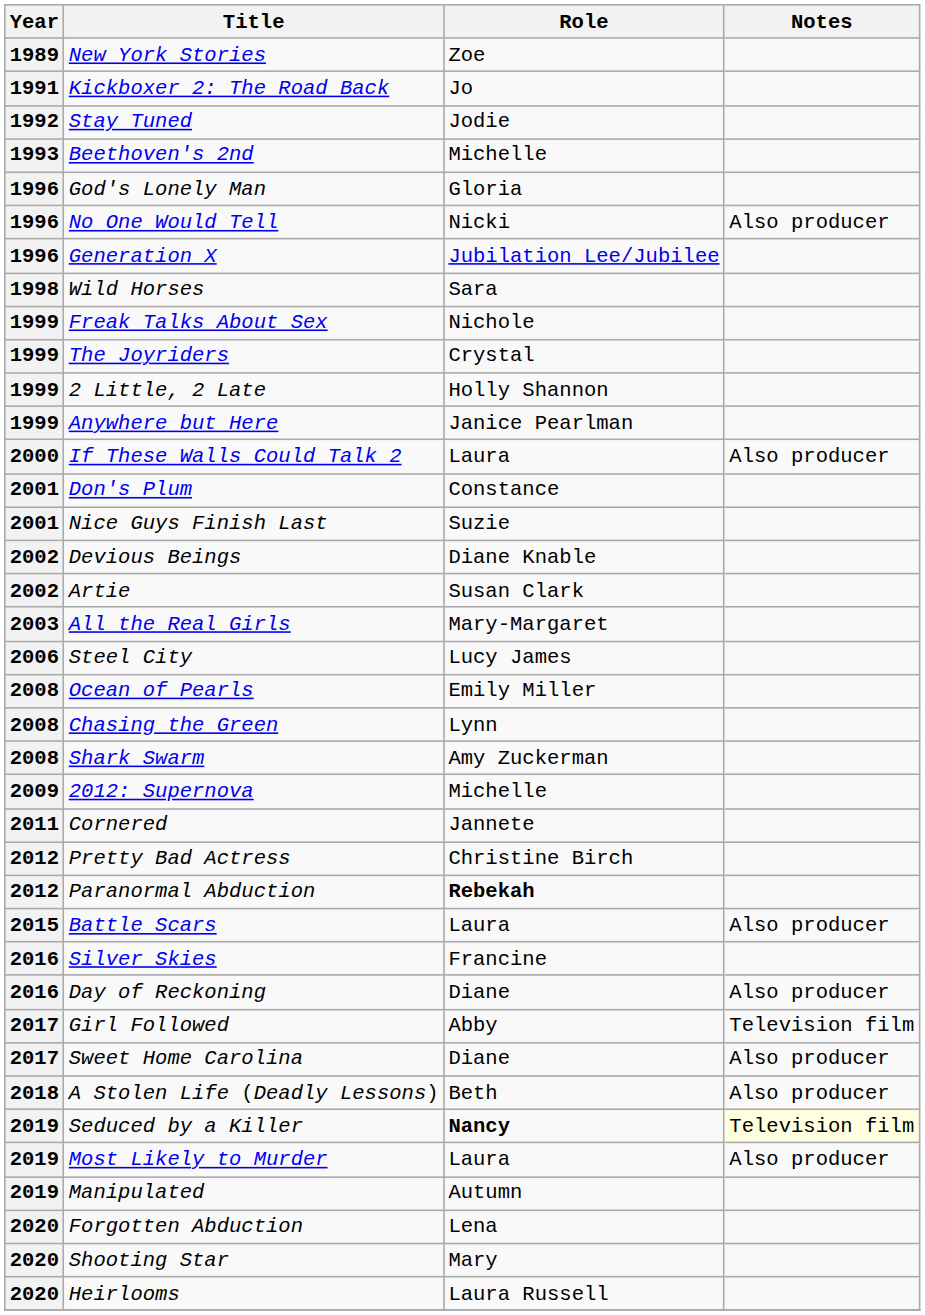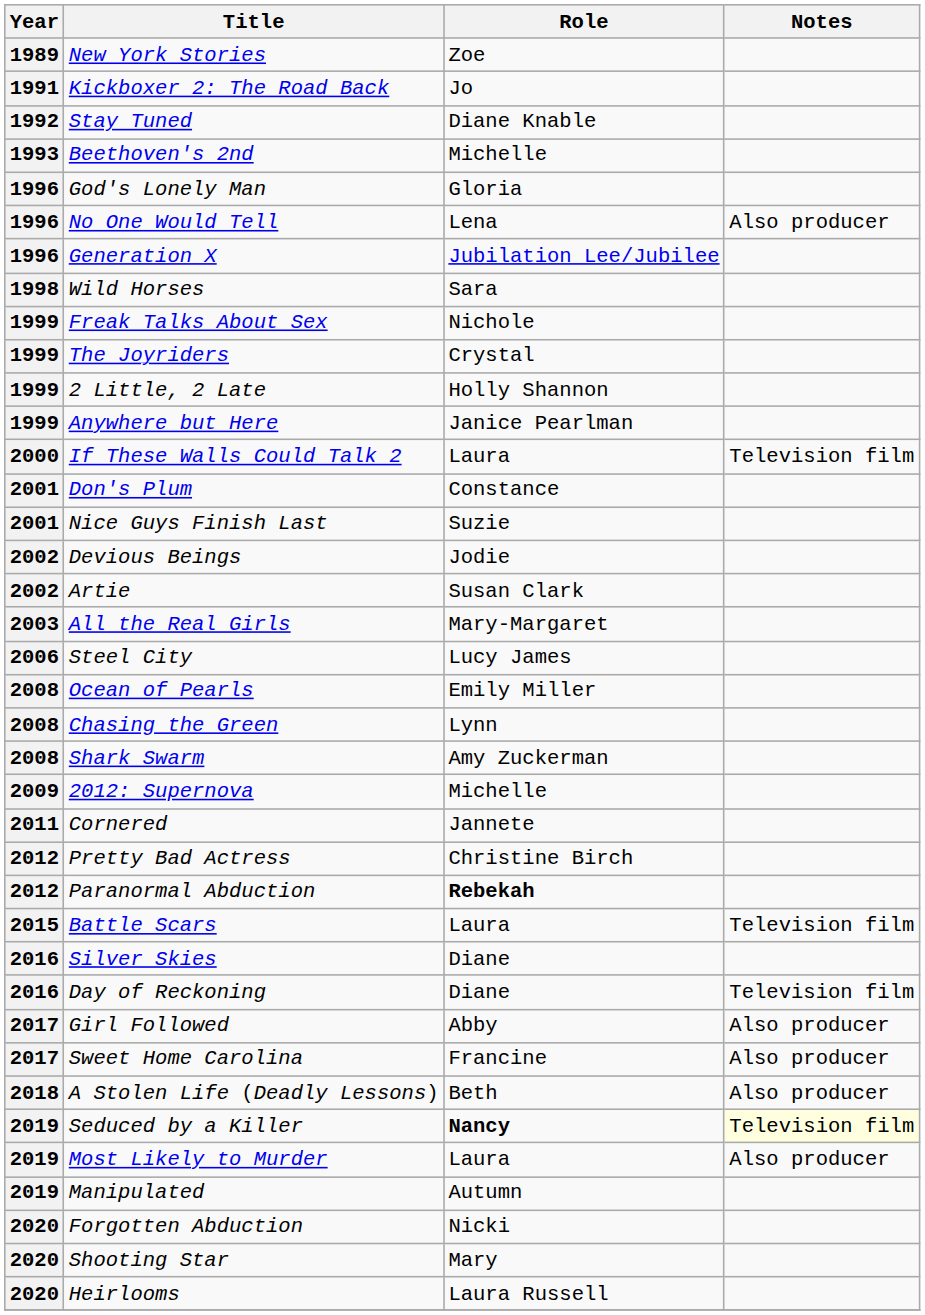 <table class="wikitable sortable plainrowheaders">
 <tr>
 <th>Year</th>
 <th>Title</th>
 <th>Role</th>
 <th class="unsortable">Notes</th>
 </tr>
 <tr>
 <th scope="row">1989</th>
 <td><em><a href='#'>New York Stories</a></em></td>
 <td>Zoe</td>
 <td></td>
 </tr>
 <tr>
 <th scope="row">1991</th>
 <td><em><a href='#'>Kickboxer 2: The Road Back</a></em></td>
 <td>Jo</td>
 <td></td>
 </tr>
 <tr>
 <th scope="row">1992</th>
 <td><em><a href='#'>Stay Tuned</a></em></td>
-<td>Jodie</td>
+<td>Diane Knable</td>
 <td></td>
 </tr>
 <tr>
 <th scope="row">1993</th>
 <td><em><a href='#'>Beethoven's 2nd</a></em></td>
 <td>Michelle</td>
 <td></td>
 </tr>
 <tr>
 <th scope="row">1996</th>
 <td><em>God's Lonely Man</em></td>
 <td>Gloria</td>
 <td></td>
 </tr>
 <tr>
 <th scope="row">1996</th>
 <td><em><a href='#'>No One Would Tell</a></em></td>
-<td>Nicki</td>
+<td>Lena</td>
 <td>Also producer</td>
 </tr>
 <tr>
 <th scope="row">1996</th>
 <td><em><a href='#'>Generation X</a></em></td>
 <td><a href='#'>Jubilation Lee/Jubilee</a></td>
 <td></td>
 </tr>
 <tr>
 <th scope="row">1998</th>
 <td><em>Wild Horses</em></td>
 <td>Sara</td>
 <td></td>
 </tr>
 <tr>
 <th scope="row">1999</th>
 <td><em><a href='#'>Freak Talks About Sex</a></em></td>
 <td>Nichole</td>
 <td></td>
 </tr>
 <tr>
 <th scope="row">1999</th>
 <td><em><a href='#'>The Joyriders</a></em></td>
 <td>Crystal</td>
 <td></td>
 </tr>
 <tr>
 <th scope="row">1999</th>
 <td><em>2 Little, 2 Late</em></td>
 <td>Holly Shannon</td>
 <td></td>
 </tr>
 <tr>
 <th scope="row">1999</th>
 <td><em><a href='#'>Anywhere but Here</a></em></td>
 <td>Janice Pearlman</td>
 <td></td>
 </tr>
 <tr>
 <th scope="row">2000</th>
 <td><em><a href='#'>If These Walls Could Talk 2</a></em></td>
 <td>Laura</td>
-<td>Also producer</td>
+<td>Television film</td>
 </tr>
 <tr>
 <th scope="row">2001</th>
 <td><em><a href='#'>Don's Plum</a></em></td>
 <td>Constance</td>
 <td></td>
 </tr>
 <tr>
 <th scope="row">2001</th>
 <td><em>Nice Guys Finish Last</em></td>
 <td>Suzie</td>
 <td></td>
 </tr>
 <tr>
 <th scope="row">2002</th>
 <td><em>Devious Beings</em></td>
-<td>Diane Knable</td>
+<td>Jodie</td>
 <td></td>
 </tr>
 <tr>
 <th scope="row">2002</th>
 <td><em>Artie</em></td>
 <td>Susan Clark</td>
 <td></td>
 </tr>
 <tr>
 <th scope="row">2003</th>
 <td><em><a href='#'>All the Real Girls</a></em></td>
 <td>Mary-Margaret</td>
 <td></td>
 </tr>
 <tr>
 <th scope="row">2006</th>
 <td><em>Steel City</em></td>
 <td>Lucy James</td>
 <td></td>
 </tr>
 <tr>
 <th scope="row">2008</th>
 <td><em><a href='#'>Ocean of Pearls</a></em></td>
 <td>Emily Miller</td>
 <td></td>
 </tr>
 <tr>
 <th scope="row">2008</th>
 <td><em><a href='#'>Chasing the Green</a></em></td>
 <td>Lynn</td>
 <td></td>
 </tr>
 <tr>
 <th scope="row">2008</th>
 <td><em><a href='#'>Shark Swarm</a></em></td>
 <td>Amy Zuckerman</td>
 <td></td>
 </tr>
 <tr>
 <th scope="row">2009</th>
 <td><em><a href='#'>2012: Supernova</a></em></td>
 <td>Michelle</td>
 <td></td>
 </tr>
 <tr>
 <th scope="row">2011</th>
 <td><em>Cornered</em></td>
 <td>Jannete</td>
 <td></td>
 </tr>
 <tr>
 <th scope="row">2012</th>
 <td><em>Pretty Bad Actress</em></td>
 <td>Christine Birch</td>
 <td></td>
 </tr>
 <tr>
 <th scope="row">2012</th>
 <td><em>Paranormal Abduction</em></td>
 <td><strong>Rebekah</strong></td>
 <td></td>
 </tr>
 <tr>
 <th scope="row">2015</th>
 <td><em><a href='#'>Battle Scars</a></em></td>
 <td>Laura</td>
-<td>Also producer</td>
+<td>Television film</td>
 </tr>
 <tr>
 <th scope="row">2016</th>
 <td><em><a href='#'>Silver Skies</a></em></td>
-<td>Francine</td>
+<td>Diane</td>
 <td></td>
 </tr>
 <tr>
 <th scope="row">2016</th>
 <td><em>Day of Reckoning</em></td>
 <td>Diane</td>
-<td>Also producer</td>
+<td>Television film</td>
 </tr>
 <tr>
 <th scope="row">2017</th>
 <td><em>Girl Followed</em></td>
 <td>Abby</td>
-<td>Television film</td>
+<td>Also producer</td>
 </tr>
 <tr>
 <th scope="row">2017</th>
 <td><em>Sweet Home Carolina</em></td>
-<td>Diane</td>
+<td>Francine</td>
 <td>Also producer</td>
 </tr>
 <tr>
 <th scope="row">2018</th>
 <td><em>A Stolen Life</em> (<em>Deadly Lessons</em>)</td>
 <td>Beth</td>
 <td>Also producer</td>
 </tr>
 <tr>
 <th scope="row">2019</th>
 <td><em>Seduced by a Killer</em></td>
 <td><strong>Nancy</strong></td>
 <td style="background: lightyellow;">Television film</td>
 </tr>
 <tr>
 <th scope="row">2019</th>
 <td><em><a href='#'>Most Likely to Murder</a></em></td>
 <td>Laura</td>
 <td>Also producer</td>
 </tr>
 <tr>
 <th scope="row">2019</th>
 <td><em>Manipulated</em></td>
 <td>Autumn</td>
 <td></td>
 </tr>
 <tr>
 <th scope="row">2020</th>
 <td><em>Forgotten Abduction</em></td>
-<td>Lena</td>
+<td>Nicki</td>
 <td></td>
 </tr>
 <tr>
 <th scope="row">2020</th>
 <td><em>Shooting Star</em></td>
 <td>Mary</td>
 <td></td>
 </tr>
 <tr>
 <th scope="row">2020</th>
 <td><em>Heirlooms</em></td>
 <td>Laura Russell</td>
 <td></td>
 </tr>
 <tr 2020 "Mommy is a Murderer" played Lena>
 </tr>
 </table>
